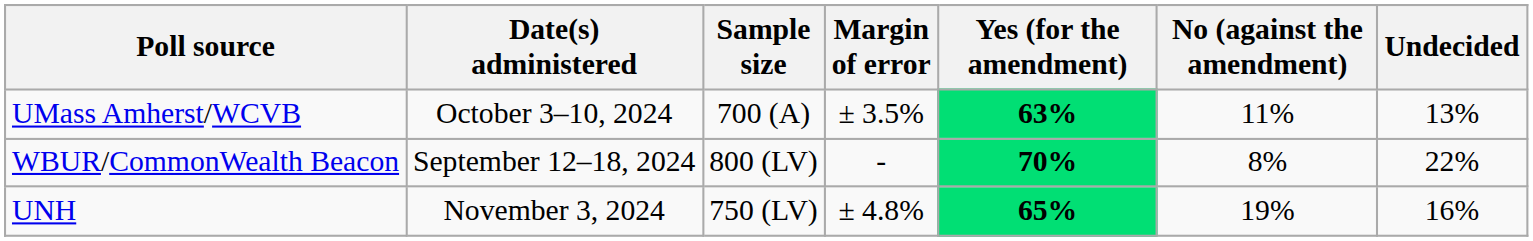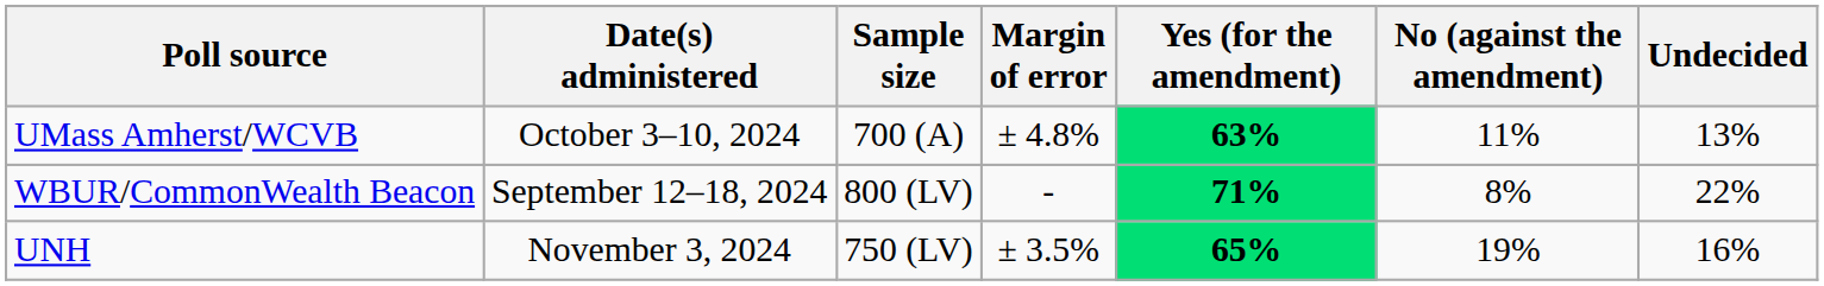 <table class="wikitable" style="font-size:90%;text-align:center;">
 <tr>
 <th>Poll source</th>
 <th>Date(s)<br>administered</th>
 <th>Sample<br>size</th>
 <th>Margin<br>of error</th>
 <th style="width:100px;">Yes (for the amendment)</th>
 <th style="width:100px;">No (against the amendment)</th>
 <th>Undecided</th>
 </tr>
 <tr>
 <td style="text-align:left;"><a href='#'>UMass Amherst</a>/<a href='#'>WCVB</a></td>
 <td>October 3–10, 2024</td>
 <td>700 (A)</td>
-<td>± 3.5%</td>
+<td>± 4.8%</td>
 <td style="background: rgb(1,223,116);"><strong>63%</strong></td>
 <td>11%</td>
 <td>13%</td>
 </tr>
 <tr>
 <td style="text-align:left;"><a href='#'>WBUR</a>/<a href='#'>CommonWealth Beacon</a></td>
 <td>September 12–18, 2024</td>
 <td>800 (LV)</td>
 <td>-</td>
-<td style="background: rgb(1,223,116);"><strong>70%</strong></td>
+<td style="background: rgb(1,223,116);"><strong>71%</strong></td>
 <td>8%</td>
 <td>22%</td>
 </tr>
 <tr>
 <td style="text-align:left;"><a href='#'>UNH</a></td>
 <td>November 3, 2024</td>
 <td>750 (LV)</td>
-<td>± 4.8%</td>
+<td>± 3.5%</td>
 <td style="background: rgb(1,223,116);"><strong>65%</strong></td>
 <td>19%</td>
 <td>16%</td>
 </tr>
 </table>
